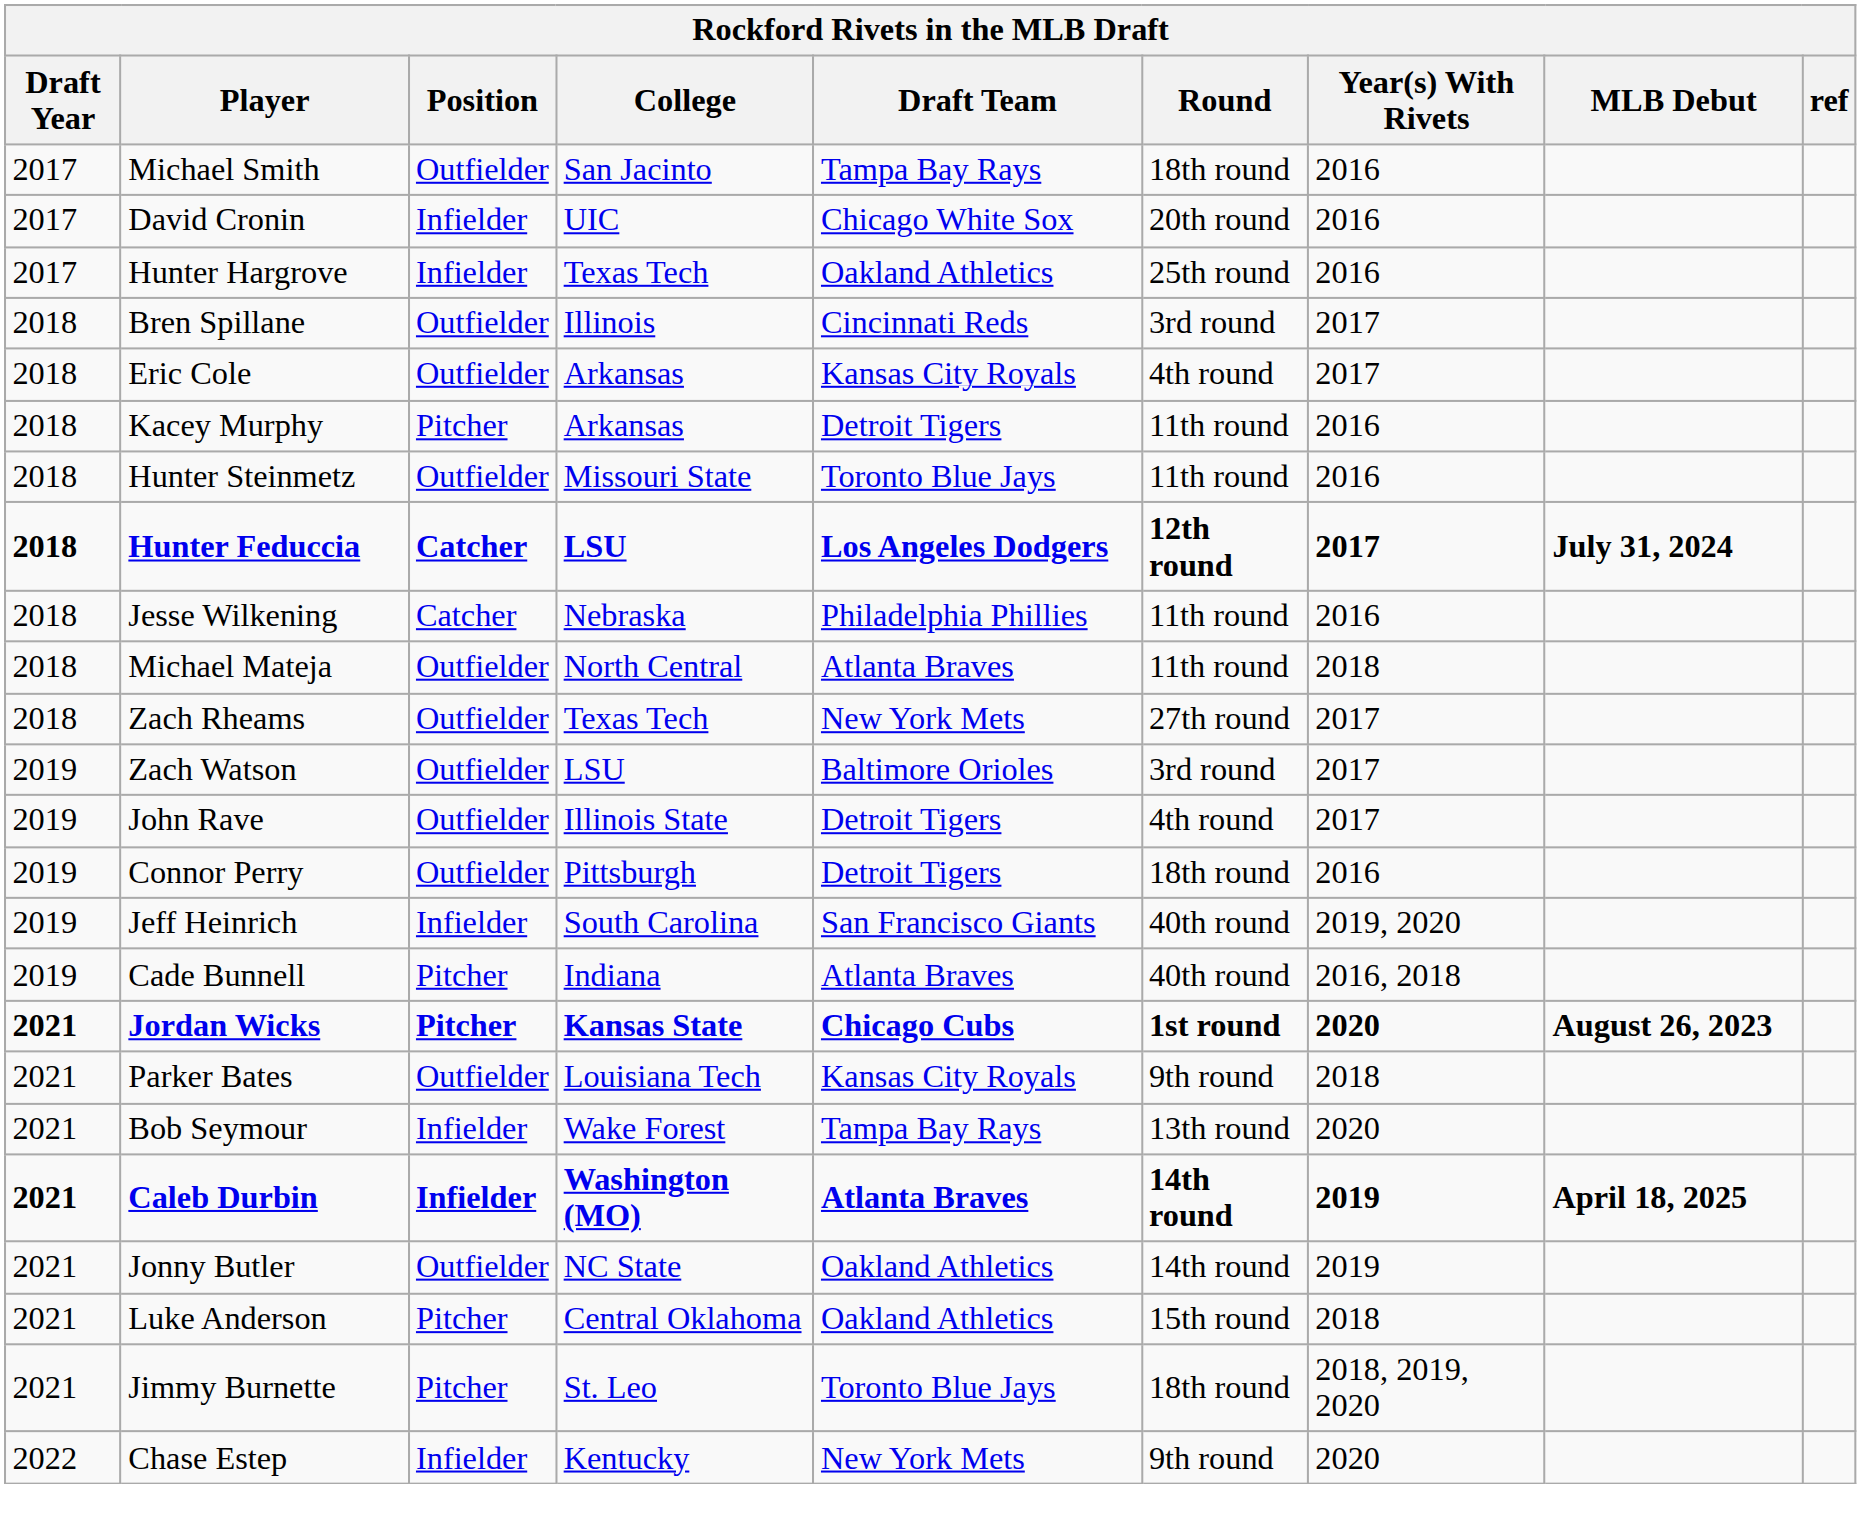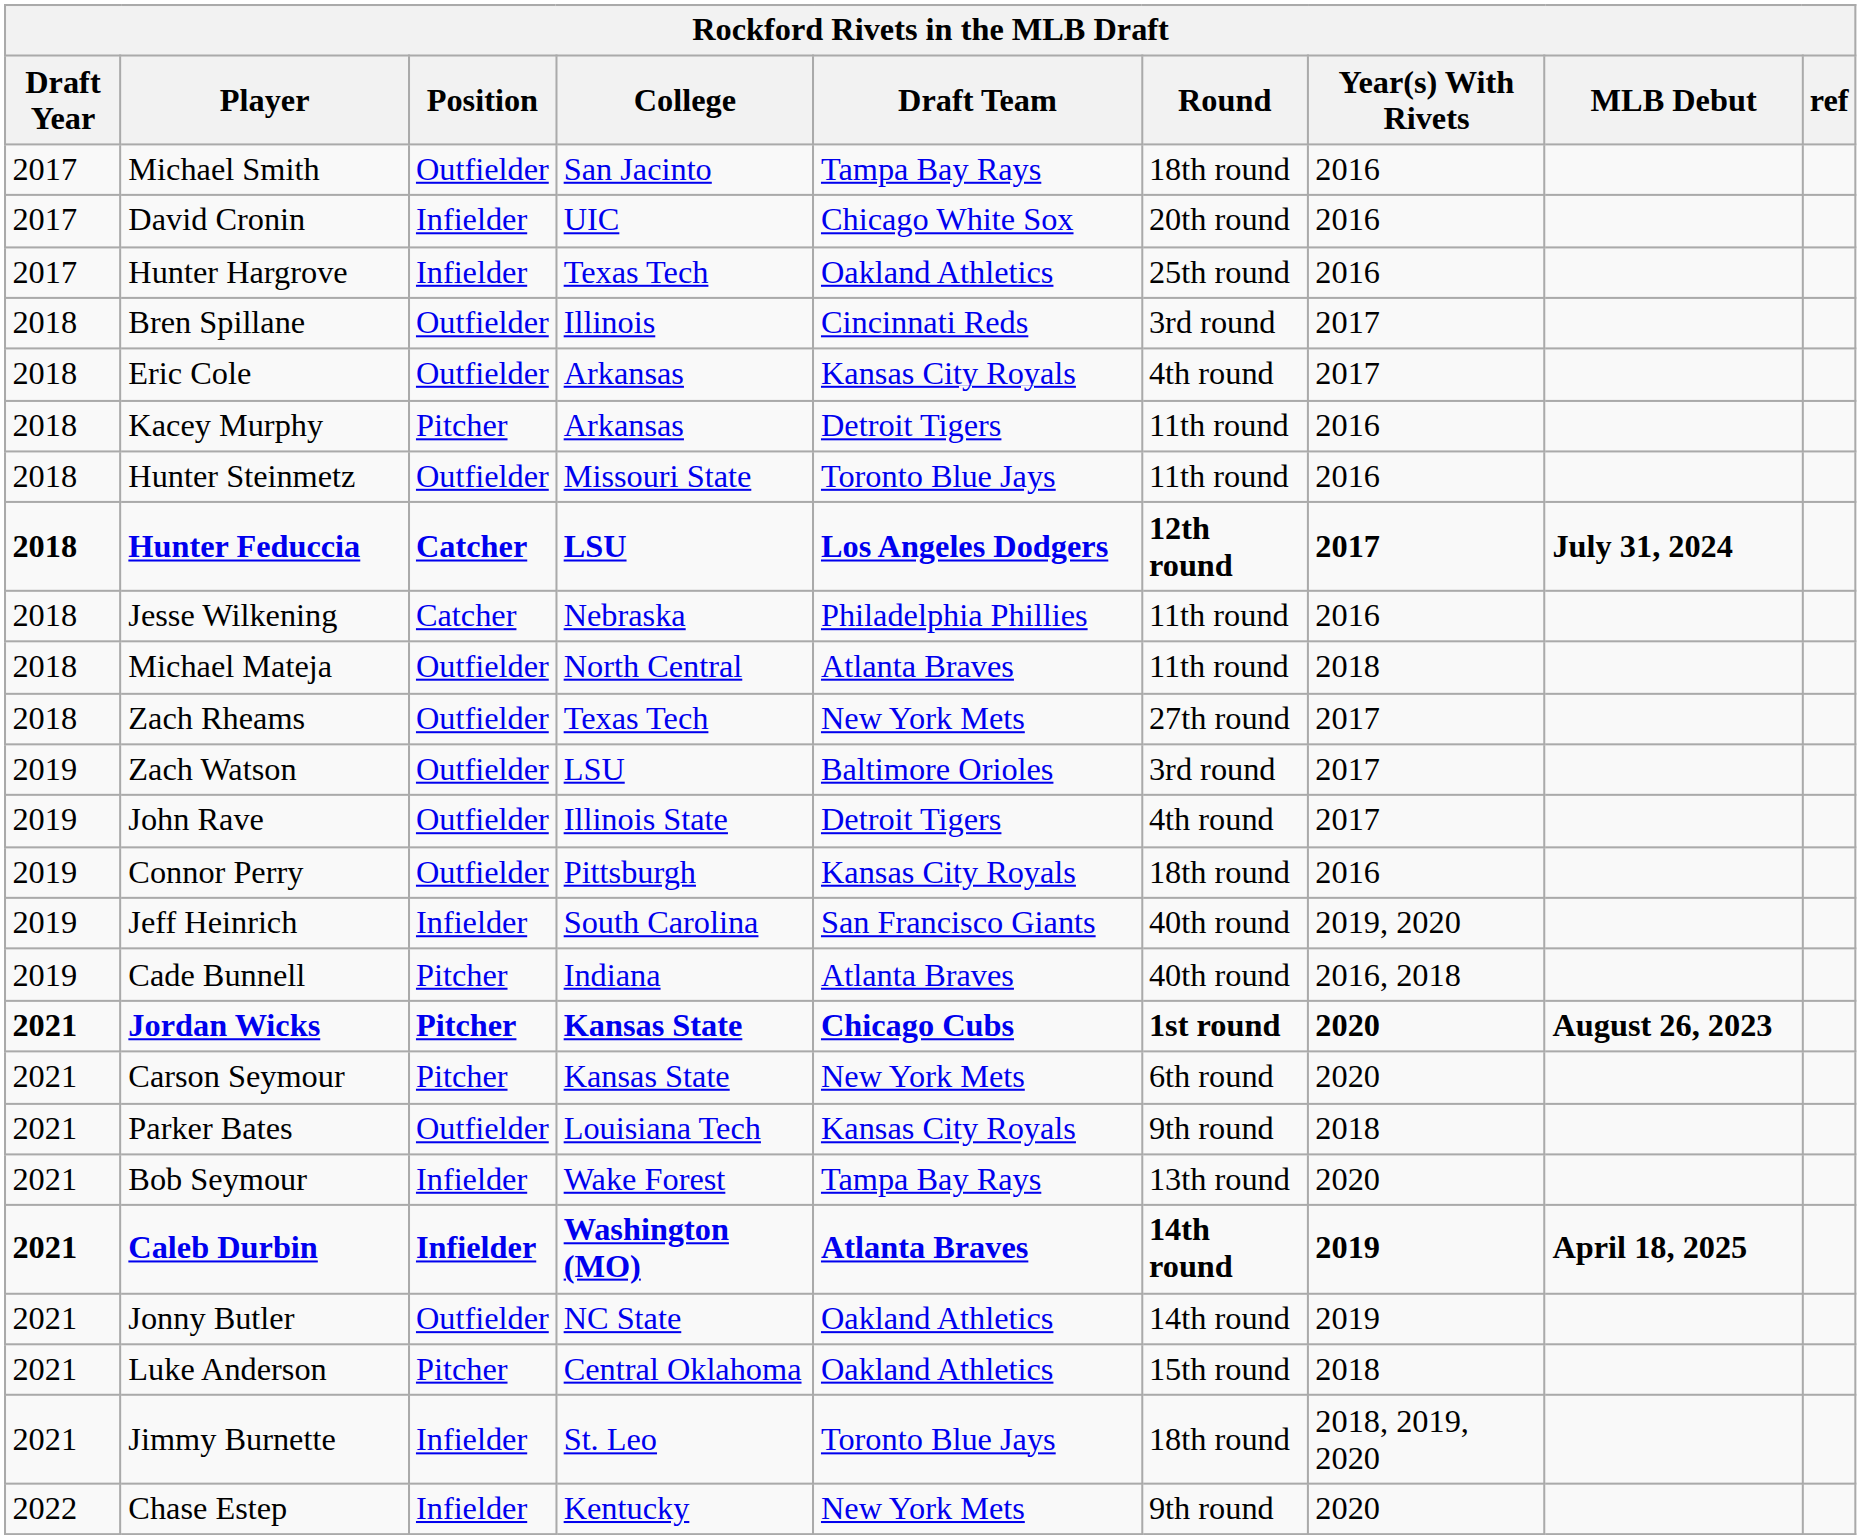 <table class="wikitable">
 <tr>
 <th colspan="9" align="center"><strong>Rockford Rivets in the MLB Draft</strong></th>
 </tr>
 <tr>
 <th style="width:50px;">Draft Year</th>
 <th style="width:135px;">Player</th>
 <th style="width:50px;">Position</th>
 <th style="width:120px;">College</th>
 <th style="width:155px;">Draft Team</th>
 <th style="width:75px;">Round</th>
 <th style="width:110px;">Year(s) With Rivets</th>
 <th style="width:120px;">MLB Debut</th>
 <th style="width:10px;">ref</th>
 </tr>
 <tr>
 <td>2017</td>
 <td>Michael Smith</td>
 <td><a href='#'>Outfielder</a></td>
 <td><a href='#'>San Jacinto</a></td>
 <td><a href='#'>Tampa Bay Rays</a></td>
 <td>18th round</td>
 <td>2016</td>
 <td></td>
 <td></td>
 </tr>
 <tr>
 <td>2017</td>
 <td>David Cronin</td>
 <td><a href='#'>Infielder</a></td>
 <td><a href='#'>UIC</a></td>
 <td><a href='#'>Chicago White Sox</a></td>
 <td>20th round</td>
 <td>2016</td>
 <td></td>
 <td></td>
 </tr>
 <tr>
 <td>2017</td>
 <td>Hunter Hargrove</td>
 <td><a href='#'>Infielder</a></td>
 <td><a href='#'>Texas Tech</a></td>
 <td><a href='#'>Oakland Athletics</a></td>
 <td>25th round</td>
 <td>2016</td>
 <td></td>
 <td></td>
 </tr>
 <tr>
 <td>2018</td>
 <td>Bren Spillane</td>
 <td><a href='#'>Outfielder</a></td>
 <td><a href='#'>Illinois</a></td>
 <td><a href='#'>Cincinnati Reds</a></td>
 <td>3rd round</td>
 <td>2017</td>
 <td></td>
 <td></td>
 </tr>
 <tr>
 <td>2018</td>
 <td>Eric Cole</td>
 <td><a href='#'>Outfielder</a></td>
 <td><a href='#'>Arkansas</a></td>
 <td><a href='#'>Kansas City Royals</a></td>
 <td>4th round</td>
 <td>2017</td>
 <td></td>
 <td></td>
 </tr>
 <tr>
 <td>2018</td>
 <td>Kacey Murphy</td>
 <td><a href='#'>Pitcher</a></td>
 <td><a href='#'>Arkansas</a></td>
 <td><a href='#'>Detroit Tigers</a></td>
 <td>11th round</td>
 <td>2016</td>
 <td></td>
 <td></td>
 </tr>
 <tr>
 <td>2018</td>
 <td>Hunter Steinmetz</td>
 <td><a href='#'>Outfielder</a></td>
 <td><a href='#'>Missouri State</a></td>
 <td><a href='#'>Toronto Blue Jays</a></td>
 <td>11th round</td>
 <td>2016</td>
 <td></td>
 <td></td>
 </tr>
 <tr>
 <td><strong>2018</strong></td>
 <td><strong><a href='#'>Hunter Feduccia</a></strong></td>
 <td><strong><a href='#'>Catcher</a></strong></td>
 <td><strong><a href='#'>LSU</a></strong></td>
 <td><strong><a href='#'>Los Angeles Dodgers</a></strong></td>
 <td><strong>12th round</strong></td>
 <td><strong>2017</strong></td>
 <td><strong>July 31, 2024</strong></td>
 <td></td>
 </tr>
 <tr>
 <td>2018</td>
 <td>Jesse Wilkening</td>
 <td><a href='#'>Catcher</a></td>
 <td><a href='#'>Nebraska</a></td>
 <td><a href='#'>Philadelphia Phillies</a></td>
 <td>11th round</td>
 <td>2016</td>
 <td></td>
 <td></td>
 </tr>
 <tr>
 <td>2018</td>
 <td>Michael Mateja</td>
 <td><a href='#'>Outfielder</a></td>
 <td><a href='#'>North Central</a></td>
 <td><a href='#'>Atlanta Braves</a></td>
 <td>11th round</td>
 <td>2018</td>
 <td></td>
 <td></td>
 </tr>
 <tr>
 <td>2018</td>
 <td>Zach Rheams</td>
 <td><a href='#'>Outfielder</a></td>
 <td><a href='#'>Texas Tech</a></td>
 <td><a href='#'>New York Mets</a></td>
 <td>27th round</td>
 <td>2017</td>
 <td></td>
 <td></td>
 </tr>
 <tr>
 <td>2019</td>
 <td>Zach Watson</td>
 <td><a href='#'>Outfielder</a></td>
 <td><a href='#'>LSU</a></td>
 <td><a href='#'>Baltimore Orioles</a></td>
 <td>3rd round</td>
 <td>2017</td>
 <td></td>
 <td></td>
 </tr>
 <tr>
 <td>2019</td>
 <td>John Rave</td>
 <td><a href='#'>Outfielder</a></td>
 <td><a href='#'>Illinois State</a></td>
 <td><a href='#'>Detroit Tigers</a></td>
 <td>4th round</td>
 <td>2017</td>
 <td></td>
 <td></td>
 </tr>
 <tr>
 <td>2019</td>
 <td>Connor Perry</td>
 <td><a href='#'>Outfielder</a></td>
 <td><a href='#'>Pittsburgh</a></td>
-<td><a href='#'>Detroit Tigers</a></td>
+<td><a href='#'>Kansas City Royals</a></td>
 <td>18th round</td>
 <td>2016</td>
 <td></td>
 <td></td>
 </tr>
 <tr>
 <td>2019</td>
 <td>Jeff Heinrich</td>
 <td><a href='#'>Infielder</a></td>
 <td><a href='#'>South Carolina</a></td>
 <td><a href='#'>San Francisco Giants</a></td>
 <td>40th round</td>
 <td>2019, 2020</td>
 <td></td>
 <td></td>
 </tr>
 <tr>
 <td>2019</td>
 <td>Cade Bunnell</td>
 <td><a href='#'>Pitcher</a></td>
 <td><a href='#'>Indiana</a></td>
 <td><a href='#'>Atlanta Braves</a></td>
 <td>40th round</td>
 <td>2016, 2018</td>
 <td></td>
 <td></td>
 </tr>
 <tr>
 <td><strong>2021</strong></td>
 <td><strong><a href='#'>Jordan Wicks</a></strong></td>
 <td><strong><a href='#'>Pitcher</a></strong></td>
 <td><strong><a href='#'>Kansas State</a></strong></td>
 <td><strong><a href='#'>Chicago Cubs</a></strong></td>
 <td><strong>1st round</strong></td>
 <td><strong>2020</strong></td>
 <td><strong>August 26, 2023</strong></td>
+<td></td>
+</tr>
+<tr>
+<td>2021</td>
+<td>Carson Seymour</td>
+<td><a href='#'>Pitcher</a></td>
+<td><a href='#'>Kansas State</a></td>
+<td><a href='#'>New York Mets</a></td>
+<td>6th round</td>
+<td>2020</td>
+<td></td>
 <td></td>
 </tr>
 <tr>
 <td>2021</td>
 <td>Parker Bates</td>
 <td><a href='#'>Outfielder</a></td>
 <td><a href='#'>Louisiana Tech</a></td>
 <td><a href='#'>Kansas City Royals</a></td>
 <td>9th round</td>
 <td>2018</td>
 <td></td>
 <td></td>
 </tr>
 <tr>
 <td>2021</td>
 <td>Bob Seymour</td>
 <td><a href='#'>Infielder</a></td>
 <td><a href='#'>Wake Forest</a></td>
 <td><a href='#'>Tampa Bay Rays</a></td>
 <td>13th round</td>
 <td>2020</td>
 <td></td>
 <td></td>
 </tr>
 <tr>
 <td><strong>2021</strong></td>
 <td><strong><a href='#'>Caleb Durbin</a></strong></td>
 <td><strong><a href='#'>Infielder</a></strong></td>
 <td><strong><a href='#'>Washington (MO)</a></strong></td>
 <td><strong><a href='#'>Atlanta Braves</a></strong></td>
 <td><strong>14th round</strong></td>
 <td><strong>2019</strong></td>
 <td><strong>April 18, 2025</strong></td>
 <td></td>
 </tr>
 <tr>
 <td>2021</td>
 <td>Jonny Butler</td>
 <td><a href='#'>Outfielder</a></td>
 <td><a href='#'>NC State</a></td>
 <td><a href='#'>Oakland Athletics</a></td>
 <td>14th round</td>
 <td>2019</td>
 <td></td>
 <td></td>
 </tr>
 <tr>
 <td>2021</td>
 <td>Luke Anderson</td>
 <td><a href='#'>Pitcher</a></td>
 <td><a href='#'>Central Oklahoma</a></td>
 <td><a href='#'>Oakland Athletics</a></td>
 <td>15th round</td>
 <td>2018</td>
 <td></td>
 <td></td>
 </tr>
 <tr>
 <td>2021</td>
 <td>Jimmy Burnette</td>
-<td><a href='#'>Pitcher</a></td>
+<td><a href='#'>Infielder</a></td>
 <td><a href='#'>St. Leo</a></td>
 <td><a href='#'>Toronto Blue Jays</a></td>
 <td>18th round</td>
 <td>2018, 2019, 2020</td>
 <td></td>
 <td></td>
 </tr>
 <tr>
 <td>2022</td>
 <td>Chase Estep</td>
 <td><a href='#'>Infielder</a></td>
 <td><a href='#'>Kentucky</a></td>
 <td><a href='#'>New York Mets</a></td>
 <td>9th round</td>
 <td>2020</td>
 <td></td>
 <td></td>
 </tr>
 </table>
